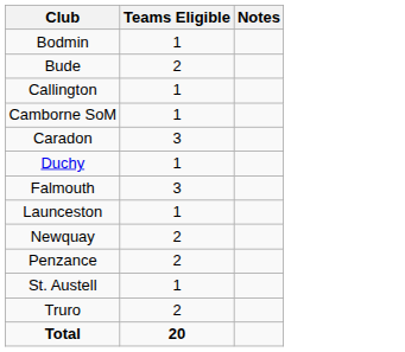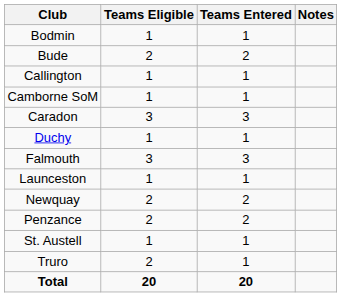 <table class="wikitable">
 <tr>
 <th align=center>Club</th>
 <th align=center>Teams Eligible</th>
+<th align=center>Teams Entered</th>
 <th align=center>Notes</th>
 </tr>
 <tr>
 <td align=center>Bodmin</td>
+<td align=center>1</td>
 <td align=center>1</td>
 <td></td>
 </tr>
 <tr>
 <td align=center>Bude</td>
 <td align=center>2</td>
+<td align=center>2</td>
 <td></td>
 </tr>
 <tr>
 <td align=center>Callington</td>
+<td align=center>1</td>
 <td align=center>1</td>
 <td></td>
 </tr>
 <tr>
 <td align=center>Camborne SoM</td>
 <td align=center>1</td>
+<td align=center>1</td>
 <td></td>
 </tr>
 <tr>
 <td align=center>Caradon</td>
+<td align=center>3</td>
 <td align=center>3</td>
 <td></td>
 </tr>
 <tr>
 <td align=center><a href='#'>Duchy</a></td>
 <td align=center>1</td>
+<td align=center>1</td>
 <td></td>
 </tr>
 <tr>
 <td align=center>Falmouth</td>
+<td align=center>3</td>
 <td align=center>3</td>
 <td></td>
 </tr>
 <tr>
 <td align=center>Launceston</td>
 <td align=center>1</td>
+<td align=center>1</td>
 <td></td>
 </tr>
 <tr>
 <td align=center>Newquay</td>
+<td align=center>2</td>
 <td align=center>2</td>
 <td></td>
 </tr>
 <tr>
 <td align=center>Penzance</td>
 <td align=center>2</td>
+<td align=center>2</td>
 <td></td>
 </tr>
 <tr>
 <td align=center>St. Austell</td>
+<td align=center>1</td>
 <td align=center>1</td>
 <td></td>
 </tr>
 <tr>
 <td align=center>Truro</td>
 <td align=center>2</td>
+<td align=center>1</td>
 <td></td>
 </tr>
 <tr>
 <td align=center><strong>Total</strong></td>
 <td align=center><strong>20</strong></td>
+<td align=center><strong>20</strong></td>
 <td></td>
 </tr>
 </table>
